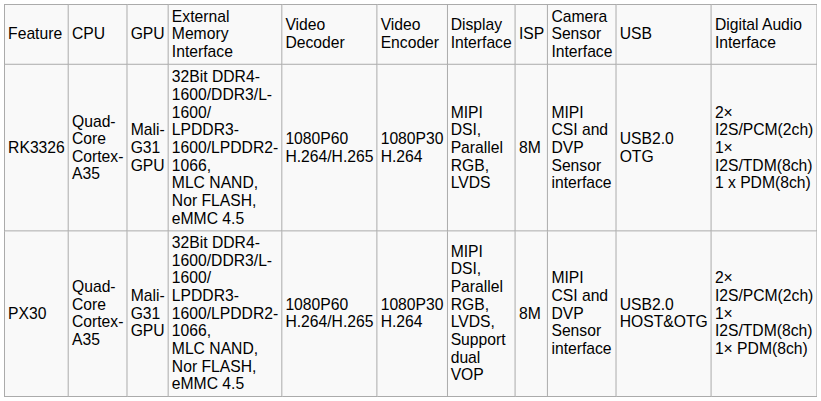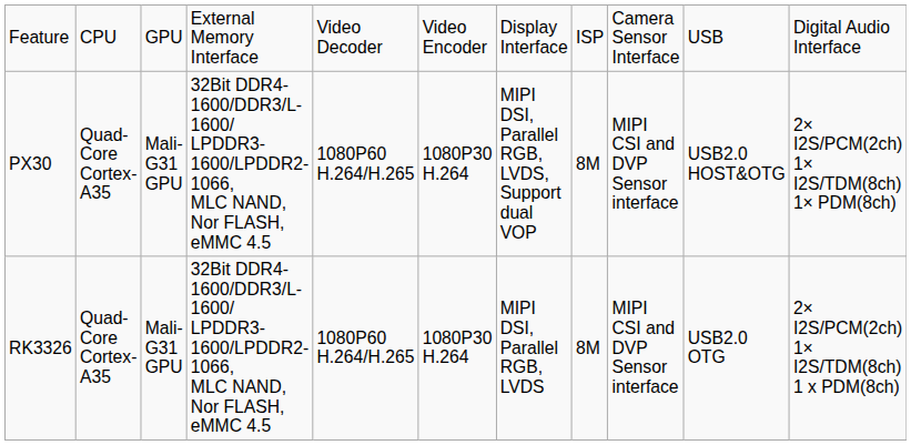 <table class="wikitable">
 <tr>
 <td>Feature</td>
 <td>CPU</td>
 <td>GPU</td>
 <td>External Memory  Interface</td>
 <td>Video Decoder</td>
 <td>Video Encoder</td>
 <td>Display Interface</td>
 <td>ISP</td>
 <td>Camera Sensor<br>Interface</td>
 <td>USB</td>
 <td>Digital Audio Interface</td>
 </tr>
 <tr>
+<td>PX30</td>
+<td>Quad-Core Cortex-A35</td>
+<td>Mali-G31 GPU</td>
+<td>32Bit DDR4-1600/DDR3/L-1600/<br>LPDDR3-1600/LPDDR2-1066,<br>MLC NAND, Nor FLASH, eMMC 4.5</td>
+<td>1080P60 H.264/H.265</td>
+<td>1080P30 H.264</td>
+<td>MIPI DSI, Parallel RGB, LVDS,<br>Support dual VOP</td>
+<td>8M</td>
+<td>MIPI CSI and<br>DVP Sensor interface</td>
+<td>USB2.0 HOST&OTG</td>
+<td>2× I2S/PCM(2ch)<br>1× I2S/TDM(8ch)<br>1× PDM(8ch)</td>
+</tr>
+<tr>
 <td>RK3326</td>
 <td>Quad-Core Cortex-A35</td>
 <td>Mali-G31 GPU</td>
 <td>32Bit DDR4-1600/DDR3/L-1600/<br>LPDDR3-1600/LPDDR2-1066,<br>MLC NAND, Nor FLASH, eMMC 4.5</td>
 <td>1080P60 H.264/H.265</td>
 <td>1080P30 H.264</td>
 <td>MIPI DSI, Parallel RGB, LVDS</td>
 <td>8M</td>
 <td>MIPI CSI and<br>DVP Sensor interface</td>
 <td>USB2.0 OTG</td>
 <td>2× I2S/PCM(2ch)<br>1× I2S/TDM(8ch)<br>1 x PDM(8ch)</td>
 </tr>
-<tr>
-<td>PX30</td>
-<td>Quad-Core Cortex-A35</td>
-<td>Mali-G31 GPU</td>
-<td>32Bit DDR4-1600/DDR3/L-1600/<br>LPDDR3-1600/LPDDR2-1066,<br>MLC NAND, Nor FLASH, eMMC 4.5</td>
-<td>1080P60 H.264/H.265</td>
-<td>1080P30 H.264</td>
-<td>MIPI DSI, Parallel RGB, LVDS,<br>Support dual VOP</td>
-<td>8M</td>
-<td>MIPI CSI and<br>DVP Sensor interface</td>
-<td>USB2.0 HOST&OTG</td>
-<td>2× I2S/PCM(2ch)<br>1× I2S/TDM(8ch)<br>1× PDM(8ch)</td>
-</tr>
 </table>
